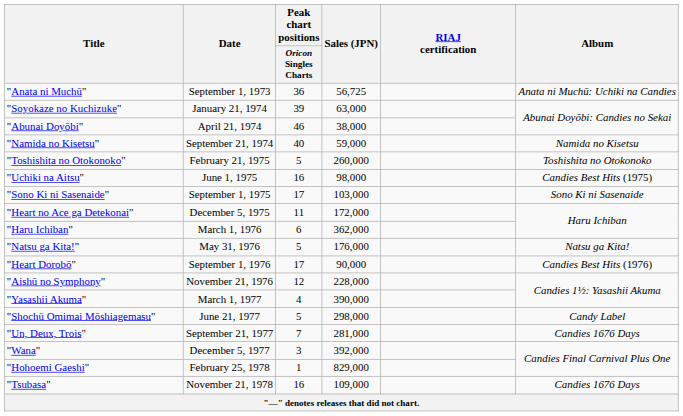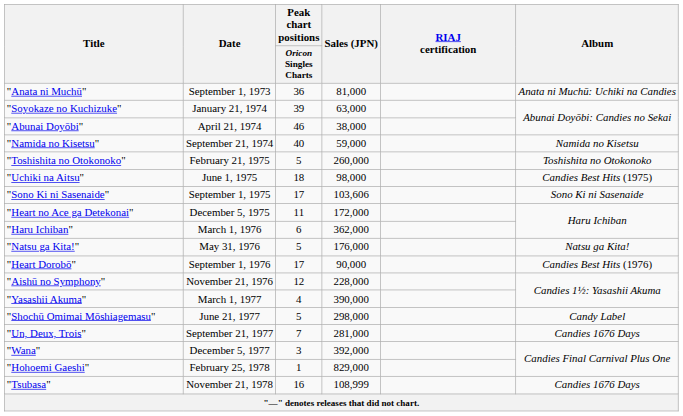 <table class="wikitable plainrowheaders" style="text-align:center;">
 <tr>
 <th scope="col" rowspan="2" style="width:16em;">Title</th>
 <th scope="col" rowspan="2">Date</th>
 <th scope="col" colspan="1">Peak chart positions</th>
 <th scope="col" rowspan="2">Sales (JPN)</th>
 <th scope="col" rowspan="2" style="width:12em;"><a href='#'>RIAJ</a><br>certification</th>
 <th scope="col" rowspan="2">Album</th>
 </tr>
 <tr>
 <th style="width:3em;font-size:85%"><em>Oricon</em> Singles Charts<br></th>
 </tr>
 <tr>
 <td align="left">"<a href='#'>Anata ni Muchū</a>"</td>
 <td>September 1, 1973</td>
 <td>36</td>
-<td>56,725</td>
+<td>81,000</td>
 <td></td>
 <td><em>Anata ni Muchū: Uchiki na Candies</em></td>
 </tr>
 <tr>
 <td align="left">"<a href='#'>Soyokaze no Kuchizuke</a>"</td>
 <td>January 21, 1974</td>
 <td>39</td>
 <td>63,000</td>
 <td></td>
 <td rowspan="2"><em>Abunai Doyōbi: Candies no Sekai</em></td>
 </tr>
 <tr>
 <td align="left">"<a href='#'>Abunai Doyōbi</a>"</td>
 <td>April 21, 1974</td>
 <td>46</td>
 <td>38,000</td>
 <td></td>
 </tr>
 <tr>
 <td align="left">"<a href='#'>Namida no Kisetsu</a>"</td>
 <td>September 21, 1974</td>
 <td>40</td>
 <td>59,000</td>
 <td></td>
 <td><em>Namida no Kisetsu</em></td>
 </tr>
 <tr>
 <td align="left">"<a href='#'>Toshishita no Otokonoko</a>"</td>
 <td>February 21, 1975</td>
 <td>5</td>
 <td>260,000</td>
 <td></td>
 <td><em>Toshishita no Otokonoko</em></td>
 </tr>
 <tr>
 <td align="left">"<a href='#'>Uchiki na Aitsu</a>"</td>
 <td>June 1, 1975</td>
-<td>16</td>
+<td>18</td>
 <td>98,000</td>
 <td></td>
 <td><em>Candies Best Hits</em> (1975)</td>
 </tr>
 <tr>
 <td align="left">"<a href='#'>Sono Ki ni Sasenaide</a>"</td>
 <td>September 1, 1975</td>
 <td>17</td>
-<td>103,000</td>
+<td>103,606</td>
 <td></td>
 <td><em>Sono Ki ni Sasenaide</em></td>
 </tr>
 <tr>
 <td align="left">"<a href='#'>Heart no Ace ga Detekonai</a>"</td>
 <td>December 5, 1975</td>
 <td>11</td>
 <td>172,000</td>
 <td></td>
 <td rowspan="2"><em>Haru Ichiban</em></td>
 </tr>
 <tr>
 <td align="left">"<a href='#'>Haru Ichiban</a>"</td>
 <td>March 1, 1976</td>
 <td>6</td>
 <td>362,000</td>
 <td></td>
 </tr>
 <tr>
 <td align="left">"<a href='#'>Natsu ga Kita!</a>"</td>
 <td>May 31, 1976</td>
 <td>5</td>
 <td>176,000</td>
 <td></td>
 <td><em>Natsu ga Kita!</em></td>
 </tr>
 <tr>
 <td align="left">"<a href='#'>Heart Dorobō</a>"</td>
 <td>September 1, 1976</td>
 <td>17</td>
 <td>90,000</td>
 <td></td>
 <td><em>Candies Best Hits</em> (1976)</td>
 </tr>
 <tr>
 <td align="left">"<a href='#'>Aishū no Symphony</a>"</td>
 <td>November 21, 1976</td>
 <td>12</td>
 <td>228,000</td>
 <td></td>
 <td rowspan="2"><em>Candies 1½: Yasashii Akuma</em></td>
 </tr>
 <tr>
 <td align="left">"<a href='#'>Yasashii Akuma</a>"</td>
 <td>March 1, 1977</td>
 <td>4</td>
 <td>390,000</td>
 <td></td>
 </tr>
 <tr>
 <td align="left">"<a href='#'>Shochū Omimai Mōshiagemasu</a>"</td>
 <td>June 21, 1977</td>
 <td>5</td>
 <td>298,000</td>
 <td></td>
 <td><em>Candy Label</em></td>
 </tr>
 <tr>
 <td align="left">"<a href='#'>Un, Deux, Trois</a>"</td>
 <td>September 21, 1977</td>
 <td>7</td>
 <td>281,000</td>
 <td></td>
 <td><em>Candies 1676 Days</em></td>
 </tr>
 <tr>
 <td align="left">"<a href='#'>Wana</a>"</td>
 <td>December 5, 1977</td>
 <td>3</td>
 <td>392,000</td>
 <td></td>
 <td rowspan="2"><em>Candies Final Carnival Plus One</em></td>
 </tr>
 <tr>
 <td align="left">"<a href='#'>Hohoemi Gaeshi</a>"</td>
 <td>February 25, 1978</td>
 <td>1</td>
 <td>829,000</td>
 <td></td>
 </tr>
 <tr>
 <td align="left">"<a href='#'>Tsubasa</a>"</td>
 <td>November 21, 1978</td>
 <td>16</td>
-<td>109,000</td>
+<td>108,999</td>
 <td></td>
 <td><em>Candies 1676 Days</em></td>
 </tr>
 <tr>
 <th colspan="6"><small>"—" denotes releases that did not chart.</small></th>
 </tr>
 </table>
